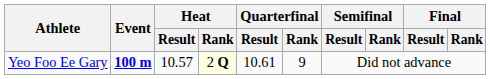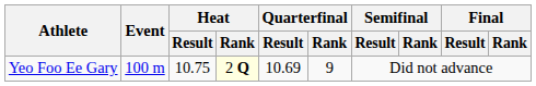 <table class="wikitable" style="font-size:90%">
 <tr>
 <th rowspan="2">Athlete</th>
 <th rowspan="2">Event</th>
 <th colspan="2">Heat</th>
 <th colspan="2">Quarterfinal</th>
 <th colspan="2">Semifinal</th>
 <th colspan="2">Final</th>
 </tr>
 <tr style="font-size:95%">
 <th>Result</th>
 <th>Rank</th>
 <th>Result</th>
 <th>Rank</th>
 <th>Result</th>
 <th>Rank</th>
 <th>Result</th>
 <th>Rank</th>
 </tr>
 <tr align=center>
 <td align=left><a href='#'>Yeo Foo Ee Gary</a></td>
-<td align=left><strong><a href='#'>100 m</a></strong></td>
-<td>10.57</td>
+<td align=left><a href='#'>100 m</a></td>
+<td>10.75</td>
 <td style="background: lightyellow;">2 <strong>Q</strong></td>
-<td>10.61</td>
+<td>10.69</td>
 <td>9</td>
 <td colspan=4>Did not advance</td>
 </tr>
 </table>
